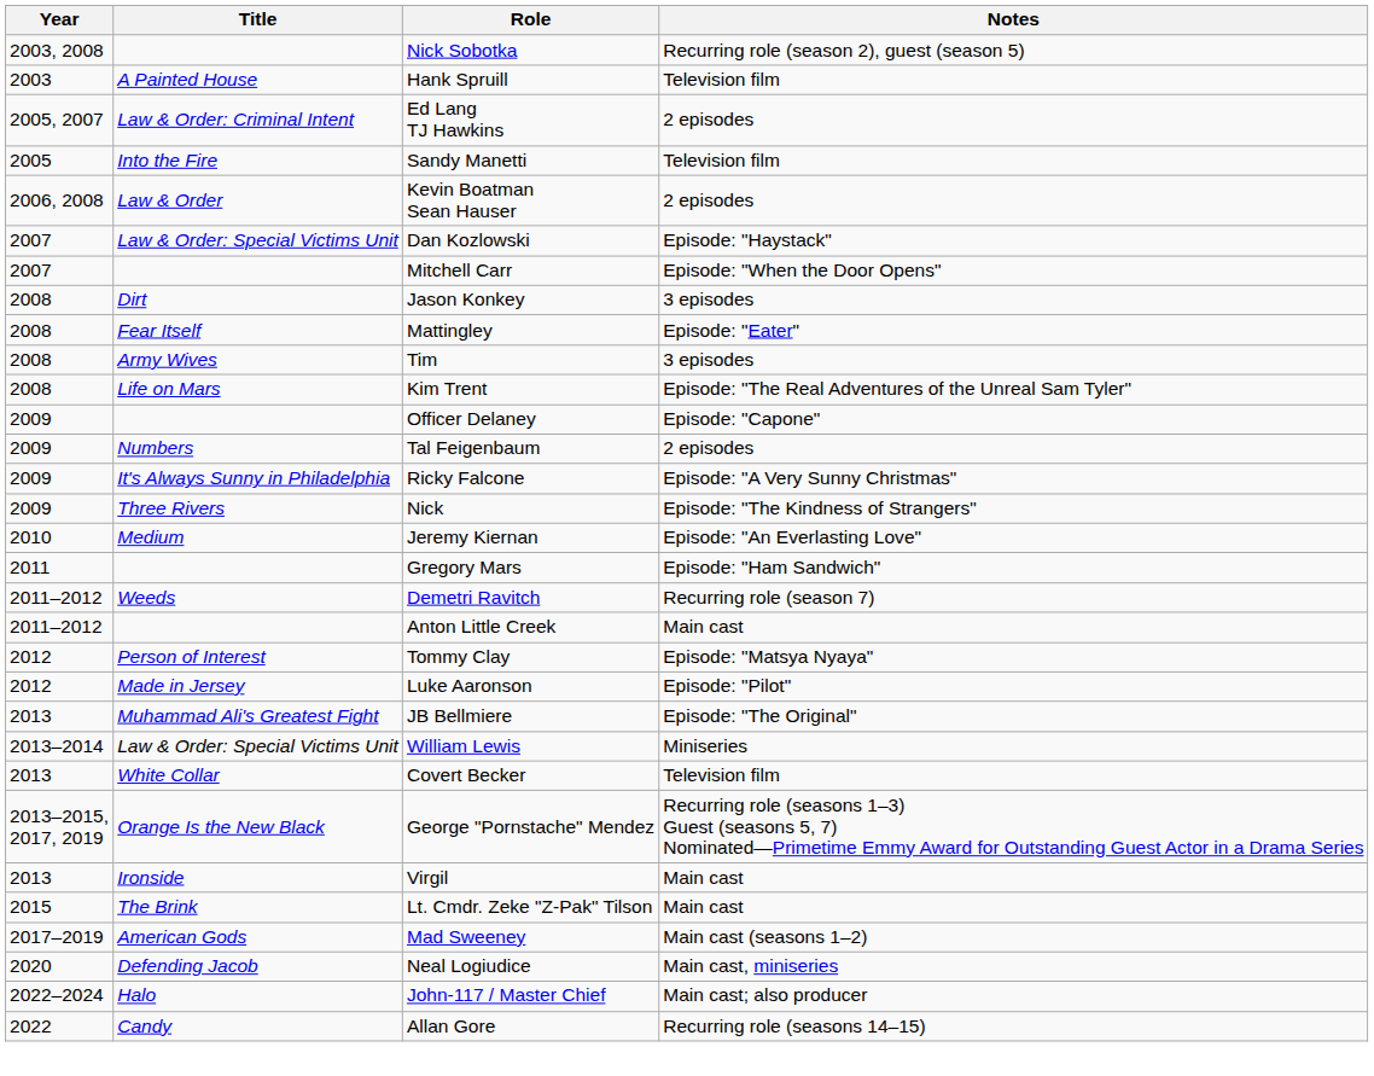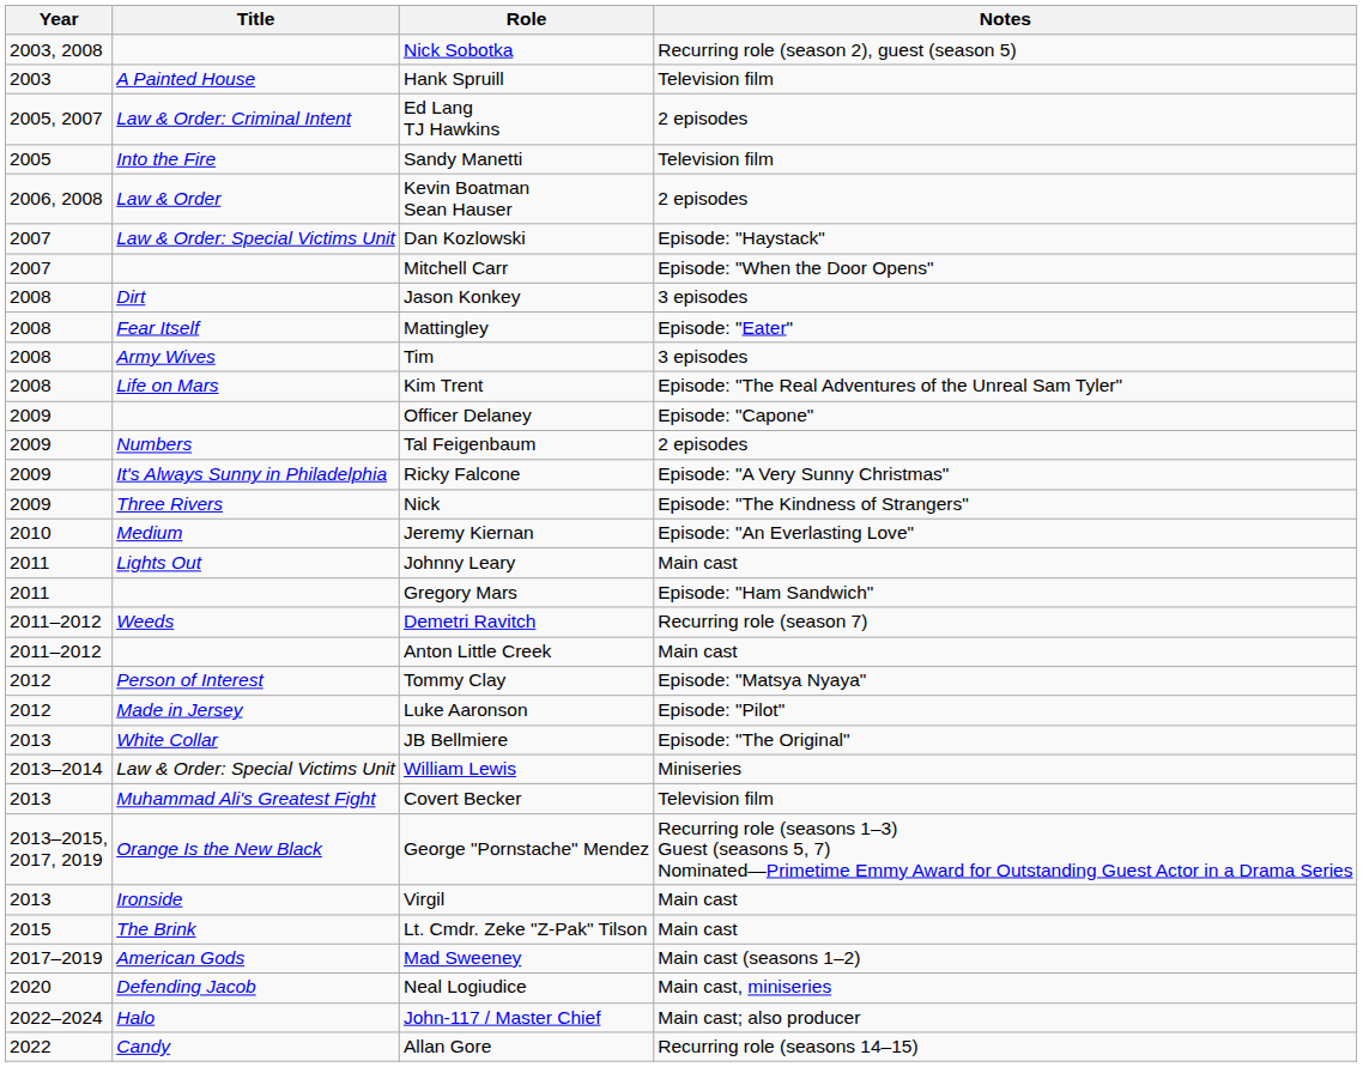 <table class="wikitable sortable">
 <tr>
 <th>Year</th>
 <th>Title</th>
 <th>Role</th>
 <th class="unsortable">Notes</th>
 </tr>
 <tr>
 <td>2003, 2008</td>
 <td><em></em></td>
 <td><a href='#'>Nick Sobotka</a></td>
 <td>Recurring role (season 2), guest (season 5)</td>
 </tr>
 <tr>
 <td>2003</td>
 <td data-sort-value="Painted House, A"><em><a href='#'>A Painted House</a></em></td>
 <td>Hank Spruill</td>
 <td>Television film</td>
 </tr>
 <tr>
 <td>2005, 2007</td>
 <td><em><a href='#'>Law & Order: Criminal Intent</a></em></td>
 <td>Ed Lang<br>TJ Hawkins</td>
 <td>2 episodes</td>
 </tr>
 <tr>
 <td>2005</td>
 <td><em><a href='#'>Into the Fire</a></em></td>
 <td>Sandy Manetti</td>
 <td>Television film</td>
 </tr>
 <tr>
 <td>2006, 2008</td>
 <td><em><a href='#'>Law & Order</a></em></td>
 <td>Kevin Boatman<br>Sean Hauser</td>
 <td>2 episodes</td>
 </tr>
 <tr>
 <td>2007</td>
 <td><em><a href='#'>Law & Order: Special Victims Unit</a></em></td>
 <td>Dan Kozlowski</td>
 <td>Episode: "Haystack"</td>
 </tr>
 <tr>
 <td>2007</td>
 <td><em></em></td>
 <td>Mitchell Carr</td>
 <td>Episode: "When the Door Opens"</td>
 </tr>
 <tr>
 <td>2008</td>
 <td><em><a href='#'>Dirt</a></em></td>
 <td>Jason Konkey</td>
 <td>3 episodes</td>
 </tr>
 <tr>
 <td>2008</td>
 <td><em><a href='#'>Fear Itself</a></em></td>
 <td>Mattingley</td>
 <td>Episode: "<a href='#'>Eater</a>"</td>
 </tr>
 <tr>
 <td>2008</td>
 <td><em><a href='#'>Army Wives</a></em></td>
 <td>Tim</td>
 <td>3 episodes</td>
 </tr>
 <tr>
 <td>2008</td>
 <td><em><a href='#'>Life on Mars</a></em></td>
 <td>Kim Trent</td>
 <td>Episode: "The Real Adventures of the Unreal Sam Tyler"</td>
 </tr>
 <tr>
 <td>2009</td>
 <td><em></em></td>
 <td>Officer Delaney</td>
 <td>Episode: "Capone"</td>
 </tr>
 <tr>
 <td>2009</td>
 <td><em><a href='#'>Numbers</a></em></td>
 <td>Tal Feigenbaum</td>
 <td>2 episodes</td>
 </tr>
 <tr>
 <td>2009</td>
 <td><em><a href='#'>It's Always Sunny in Philadelphia</a></em></td>
 <td>Ricky Falcone</td>
 <td>Episode: "A Very Sunny Christmas"</td>
 </tr>
 <tr>
 <td>2009</td>
 <td><em><a href='#'>Three Rivers</a></em></td>
 <td>Nick</td>
 <td>Episode: "The Kindness of Strangers"</td>
 </tr>
 <tr>
 <td>2010</td>
 <td><em><a href='#'>Medium</a></em></td>
 <td>Jeremy Kiernan</td>
 <td>Episode: "An Everlasting Love"</td>
 </tr>
 <tr>
 <td>2011</td>
+<td><em><a href='#'>Lights Out</a></em></td>
+<td>Johnny Leary</td>
+<td>Main cast</td>
+</tr>
+<tr>
+<td>2011</td>
 <td><em></em></td>
 <td>Gregory Mars</td>
 <td>Episode: "Ham Sandwich"</td>
 </tr>
 <tr>
 <td>2011–2012</td>
 <td><em><a href='#'>Weeds</a></em></td>
 <td><a href='#'>Demetri Ravitch</a></td>
 <td>Recurring role (season 7)</td>
 </tr>
 <tr>
 <td>2011–2012</td>
 <td><em></em></td>
 <td>Anton Little Creek</td>
 <td>Main cast</td>
 </tr>
 <tr>
 <td>2012</td>
 <td><em><a href='#'>Person of Interest</a></em></td>
 <td>Tommy Clay</td>
 <td>Episode: "Matsya Nyaya"</td>
 </tr>
 <tr>
 <td>2012</td>
 <td><em><a href='#'>Made in Jersey</a></em></td>
 <td>Luke Aaronson</td>
 <td>Episode: "Pilot"</td>
 </tr>
 <tr>
 <td>2013</td>
-<td><em><a href='#'>Muhammad Ali's Greatest Fight</a></em></td>
+<td><em><a href='#'>White Collar</a></em></td>
 <td>JB Bellmiere</td>
 <td>Episode: "The Original"</td>
 </tr>
 <tr>
 <td>2013–2014</td>
 <td><em>Law & Order: Special Victims Unit</em></td>
 <td><a href='#'>William Lewis</a></td>
 <td>Miniseries</td>
 </tr>
 <tr>
 <td>2013</td>
-<td><em><a href='#'>White Collar</a></em></td>
+<td><em><a href='#'>Muhammad Ali's Greatest Fight</a></em></td>
 <td>Covert Becker</td>
 <td>Television film</td>
 </tr>
 <tr>
 <td>2013–2015,<br>2017, 2019</td>
 <td><em><a href='#'>Orange Is the New Black</a></em></td>
 <td>George "Pornstache" Mendez</td>
 <td>Recurring role (seasons 1–3)<br>Guest (seasons 5, 7)<br>Nominated—<a href='#'>Primetime Emmy Award for Outstanding Guest Actor in a Drama Series</a></td>
 </tr>
 <tr>
 <td>2013</td>
 <td><em><a href='#'>Ironside</a></em></td>
 <td>Virgil</td>
 <td>Main cast</td>
 </tr>
 <tr>
 <td>2015</td>
 <td data-sort-value="Brink, The"><em><a href='#'>The Brink</a></em></td>
 <td>Lt. Cmdr. Zeke "Z-Pak" Tilson</td>
 <td>Main cast</td>
 </tr>
 <tr>
 <td>2017–2019</td>
 <td><em><a href='#'>American Gods</a></em></td>
 <td><a href='#'>Mad Sweeney</a></td>
 <td>Main cast (seasons 1–2)</td>
 </tr>
 <tr>
 <td>2020</td>
 <td><em><a href='#'>Defending Jacob</a></em></td>
 <td>Neal Logiudice</td>
 <td>Main cast, <a href='#'>miniseries</a></td>
 </tr>
 <tr>
 <td>2022–2024</td>
 <td><em><a href='#'>Halo</a></em></td>
 <td><a href='#'>John-117 / Master Chief</a></td>
 <td>Main cast; also producer</td>
 </tr>
 <tr>
 <td>2022</td>
 <td><em><a href='#'>Candy</a></em></td>
 <td>Allan Gore</td>
 <td>Recurring role (seasons 14–15)</td>
 </tr>
 </table>
